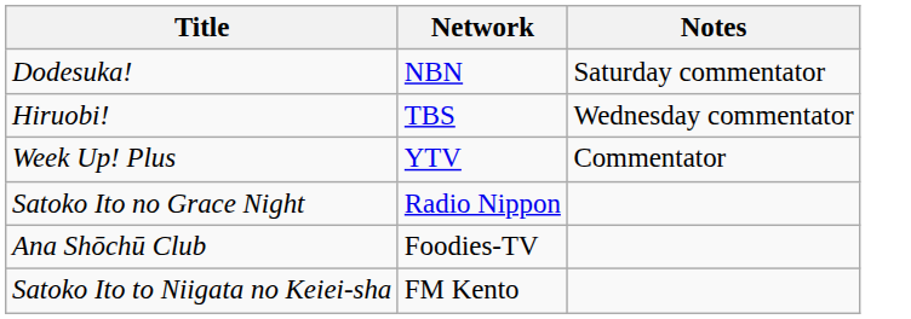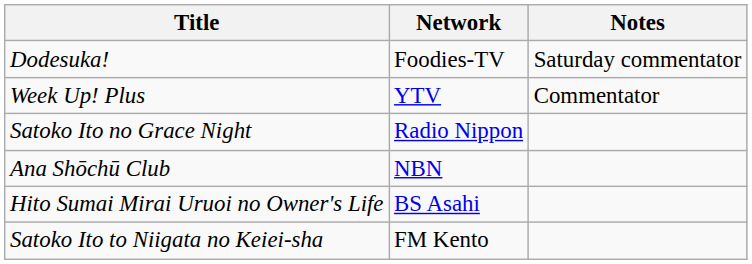 <table class="wikitable">
 <tr>
 <th>Title</th>
 <th>Network</th>
 <th>Notes</th>
 </tr>
 <tr>
 <td><em>Dodesuka!</em></td>
-<td><a href='#'>NBN</a></td>
+<td>Foodies-TV</td>
 <td>Saturday commentator</td>
-</tr>
-<tr>
-<td><em>Hiruobi!</em></td>
-<td><a href='#'>TBS</a></td>
-<td>Wednesday commentator</td>
 </tr>
 <tr>
 <td><em>Week Up! Plus</em></td>
 <td><a href='#'>YTV</a></td>
 <td>Commentator</td>
 </tr>
 <tr>
 <td><em>Satoko Ito no Grace Night</em></td>
 <td><a href='#'>Radio Nippon</a></td>
 <td></td>
 </tr>
 <tr>
 <td><em>Ana Shōchū Club</em></td>
-<td>Foodies-TV</td>
+<td><a href='#'>NBN</a></td>
+<td></td>
+</tr>
+<tr>
+<td><em>Hito Sumai Mirai Uruoi no Owner's Life</em></td>
+<td><a href='#'>BS Asahi</a></td>
 <td></td>
 </tr>
 <tr>
 <td><em>Satoko Ito to Niigata no Keiei-sha</em></td>
 <td>FM Kento</td>
 <td></td>
 </tr>
 </table>
